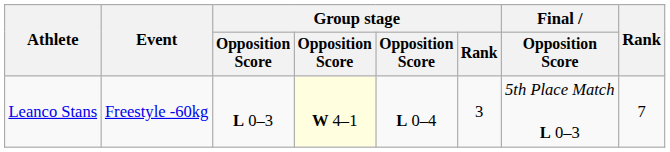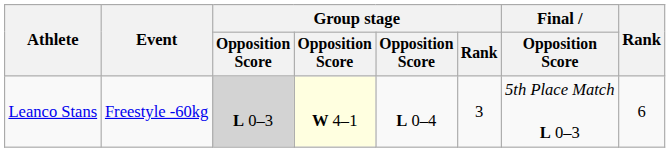 <table class="wikitable" style="font-size:90%">
 <tr>
 <th rowspan=2>Athlete</th>
 <th rowspan=2>Event</th>
 <th colspan=4>Group stage</th>
 <th>Final / </th>
 <th rowspan=2>Rank</th>
 </tr>
 <tr style="font-size:95%">
 <th>Opposition<br>Score</th>
 <th>Opposition<br>Score</th>
 <th>Opposition<br>Score</th>
 <th>Rank</th>
 <th>Opposition<br>Score</th>
 </tr>
 <tr align=center>
 <td align=left><a href='#'>Leanco Stans</a></td>
 <td align=left><a href='#'>Freestyle -60kg</a></td>
-<td><br><strong>L</strong> 0–3</td>
+<td style="background: lightgrey;"><br><strong>L</strong> 0–3</td>
 <td style="background: lightyellow;"><br><strong>W</strong> 4–1</td>
 <td><br><strong>L</strong> 0–4</td>
 <td>3</td>
 <td><em>5th Place Match</em><br><br><strong>L</strong> 0–3 <sup></sup></td>
-<td>7</td>
+<td>6</td>
 </tr>
 </table>
